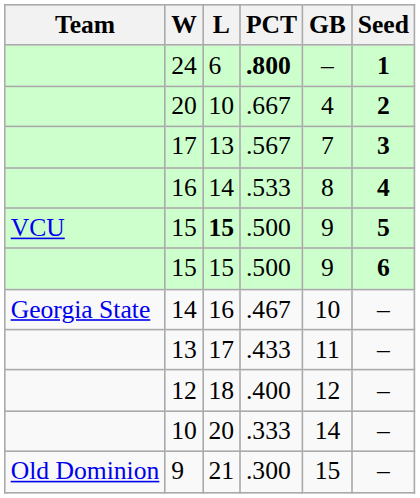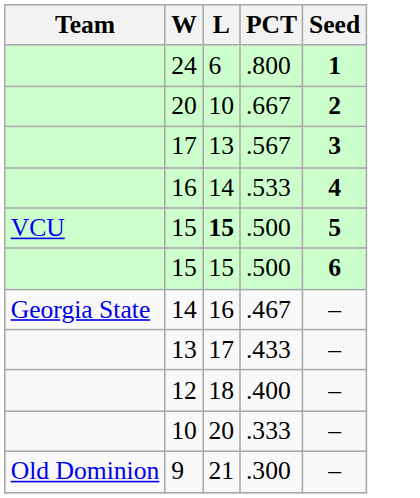 <table class=wikitable>
 <tr>
 <th>Team</th>
 <th>W</th>
 <th>L</th>
 <th>PCT</th>
-<th>GB</th>
 <th>Seed</th>
 </tr>
 <tr bgcolor=#ccffcc>
 <td></td>
 <td>24</td>
 <td>6</td>
-<td><strong>.800</strong></td>
-<td style="text-align:center;">–</td>
+<td>.800</td>
 <td style="text-align:center;"><strong>1</strong></td>
 </tr>
 <tr bgcolor=#ccffcc>
 <td></td>
 <td>20</td>
 <td>10</td>
 <td>.667</td>
-<td style="text-align:center;">4</td>
 <td style="text-align:center;"><strong>2</strong></td>
 </tr>
 <tr bgcolor=#ccffcc>
 <td></td>
 <td>17</td>
 <td>13</td>
 <td>.567</td>
-<td style="text-align:center;">7</td>
 <td style="text-align:center;"><strong>3</strong></td>
 </tr>
 <tr bgcolor=#ccffcc>
 <td></td>
 <td>16</td>
 <td>14</td>
 <td>.533</td>
-<td style="text-align:center;">8</td>
 <td style="text-align:center;"><strong>4</strong></td>
 </tr>
 <tr bgcolor=#ccffcc>
 <td><a href='#'>VCU</a></td>
 <td>15</td>
 <td><strong>15</strong></td>
 <td>.500</td>
-<td style="text-align:center;">9</td>
 <td style="text-align:center;"><strong>5</strong></td>
 </tr>
 <tr bgcolor=#ccffcc>
 <td></td>
 <td>15</td>
 <td>15</td>
 <td>.500</td>
-<td style="text-align:center;">9</td>
 <td style="text-align:center;"><strong>6</strong></td>
 </tr>
 <tr>
 <td><a href='#'>Georgia State</a></td>
 <td>14</td>
 <td>16</td>
 <td>.467</td>
-<td style="text-align:center;">10</td>
 <td style="text-align:center;">–</td>
 </tr>
 <tr>
 <td></td>
 <td>13</td>
 <td>17</td>
 <td>.433</td>
-<td style="text-align:center;">11</td>
 <td style="text-align:center;">–</td>
 </tr>
 <tr>
 <td></td>
 <td>12</td>
 <td>18</td>
 <td>.400</td>
-<td style="text-align:center;">12</td>
 <td style="text-align:center;">–</td>
 </tr>
 <tr>
 <td></td>
 <td>10</td>
 <td>20</td>
 <td>.333</td>
-<td style="text-align:center;">14</td>
 <td style="text-align:center;">–</td>
 </tr>
 <tr>
 <td><a href='#'>Old Dominion</a></td>
 <td>9</td>
 <td>21</td>
 <td>.300</td>
-<td style="text-align:center;">15</td>
 <td style="text-align:center;">–</td>
 </tr>
 </table>
